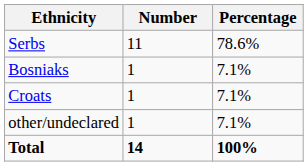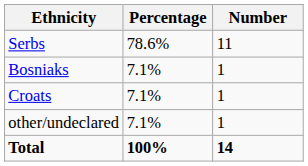 <table class="wikitable">
 <tr>
 <th width="100px">Ethnicity</th>
+<th width="80px">Percentage</th>
 <th width="80px">Number</th>
-<th width="80px">Percentage</th>
 </tr>
 <tr>
 <td><a href='#'>Serbs</a></td>
+<td>78.6%</td>
 <td>11</td>
-<td>78.6%</td>
 </tr>
 <tr>
 <td><a href='#'>Bosniaks</a></td>
+<td>7.1%</td>
 <td>1</td>
-<td>7.1%</td>
 </tr>
 <tr>
 <td><a href='#'>Croats</a></td>
+<td>7.1%</td>
 <td>1</td>
-<td>7.1%</td>
 </tr>
 <tr>
 <td>other/undeclared</td>
+<td>7.1%</td>
 <td>1</td>
-<td>7.1%</td>
 </tr>
 <tr>
 <td><strong>Total</strong></td>
+<td><strong>100%</strong></td>
 <td><strong>14</strong></td>
-<td><strong>100%</strong></td>
 </tr>
 </table>
